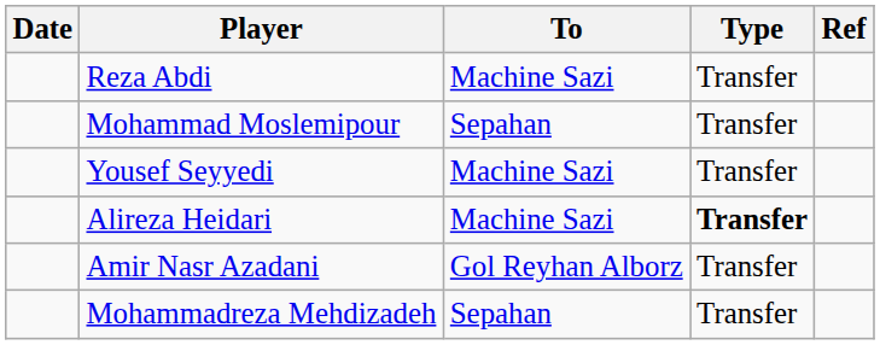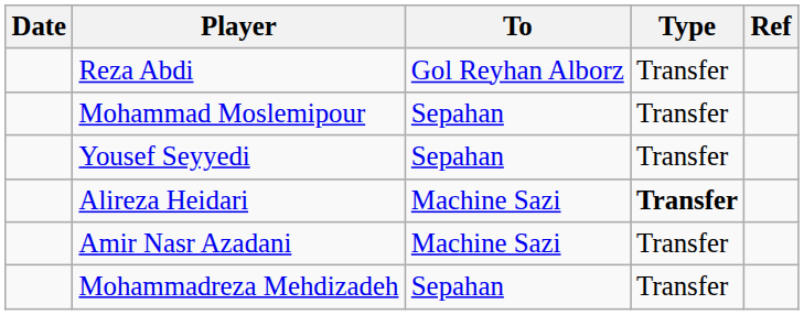 <table class="wikitable">
 <tr>
 <th><strong>Date</strong></th>
 <th><strong>Player</strong></th>
 <th><strong>To</strong></th>
 <th><strong>Type</strong></th>
 <th><strong>Ref</strong></th>
 </tr>
 <tr>
 <td></td>
 <td> <a href='#'>Reza Abdi</a></td>
-<td> <a href='#'>Machine Sazi</a></td>
+<td> <a href='#'>Gol Reyhan Alborz</a></td>
 <td>Transfer</td>
 <td></td>
 </tr>
 <tr>
 <td></td>
 <td> <a href='#'>Mohammad Moslemipour</a></td>
 <td> <a href='#'>Sepahan</a></td>
 <td>Transfer</td>
 <td></td>
 </tr>
 <tr>
 <td></td>
 <td> <a href='#'>Yousef Seyyedi</a></td>
-<td> <a href='#'>Machine Sazi</a></td>
+<td> <a href='#'>Sepahan</a></td>
 <td>Transfer</td>
 <td></td>
 </tr>
 <tr>
 <td></td>
 <td> <a href='#'>Alireza Heidari</a></td>
 <td> <a href='#'>Machine Sazi</a></td>
 <td><strong>Transfer</strong></td>
 <td></td>
 </tr>
 <tr>
 <td></td>
 <td> <a href='#'>Amir Nasr Azadani</a></td>
-<td> <a href='#'>Gol Reyhan Alborz</a></td>
+<td> <a href='#'>Machine Sazi</a></td>
 <td>Transfer</td>
 <td></td>
 </tr>
 <tr>
 <td></td>
 <td> <a href='#'>Mohammadreza Mehdizadeh</a></td>
 <td> <a href='#'>Sepahan</a></td>
 <td>Transfer</td>
 <td></td>
 </tr>
 </table>
